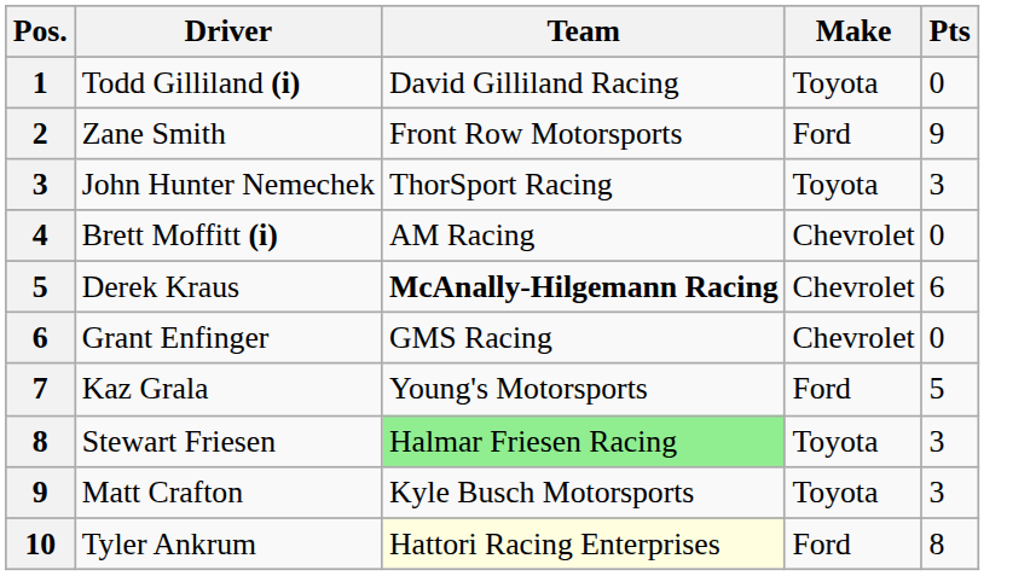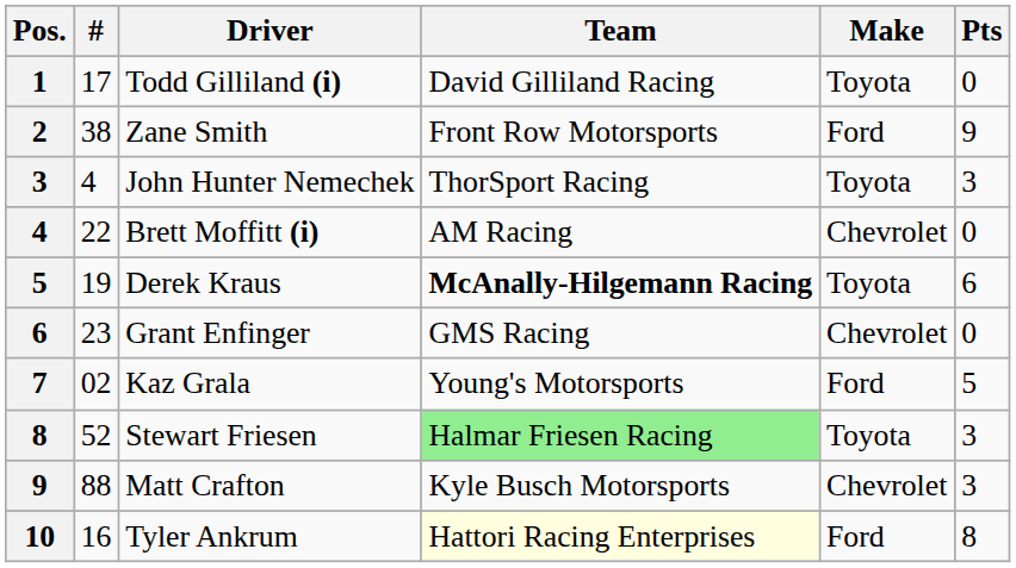 <table class="wikitable" style="font-size:95%">
 <tr>
 <th>Pos.</th>
+<th>#</th>
 <th>Driver</th>
 <th>Team</th>
 <th>Make</th>
 <th>Pts</th>
 </tr>
 <tr>
 <th>1</th>
+<td>17</td>
 <td>Todd Gilliland <strong>(i)</strong></td>
 <td>David Gilliland Racing</td>
 <td>Toyota</td>
 <td>0</td>
 </tr>
 <tr>
 <th>2</th>
+<td>38</td>
 <td>Zane Smith</td>
 <td>Front Row Motorsports</td>
 <td>Ford</td>
 <td>9</td>
 </tr>
 <tr>
 <th>3</th>
+<td>4</td>
 <td>John Hunter Nemechek</td>
 <td>ThorSport Racing</td>
 <td>Toyota</td>
 <td>3</td>
 </tr>
 <tr>
 <th>4</th>
+<td>22</td>
 <td>Brett Moffitt <strong>(i)</strong></td>
 <td>AM Racing</td>
 <td>Chevrolet</td>
 <td>0</td>
 </tr>
 <tr>
 <th>5</th>
+<td>19</td>
 <td>Derek Kraus</td>
 <td><strong>McAnally-Hilgemann Racing</strong></td>
-<td>Chevrolet</td>
+<td>Toyota</td>
 <td>6</td>
 </tr>
 <tr>
 <th>6</th>
+<td>23</td>
 <td>Grant Enfinger</td>
 <td>GMS Racing</td>
 <td>Chevrolet</td>
 <td>0</td>
 </tr>
 <tr>
 <th>7</th>
+<td>02</td>
 <td>Kaz Grala</td>
 <td>Young's Motorsports</td>
 <td>Ford</td>
 <td>5</td>
 </tr>
 <tr>
 <th>8</th>
+<td>52</td>
 <td>Stewart Friesen</td>
 <td style="background: lightgreen;">Halmar Friesen Racing</td>
 <td>Toyota</td>
 <td>3</td>
 </tr>
 <tr>
 <th>9</th>
+<td>88</td>
 <td>Matt Crafton</td>
 <td>Kyle Busch Motorsports</td>
-<td>Toyota</td>
+<td>Chevrolet</td>
 <td>3</td>
 </tr>
 <tr>
 <th>10</th>
+<td>16</td>
 <td>Tyler Ankrum</td>
 <td style="background: lightyellow;">Hattori Racing Enterprises</td>
 <td>Ford</td>
 <td>8</td>
 </tr>
 </table>
